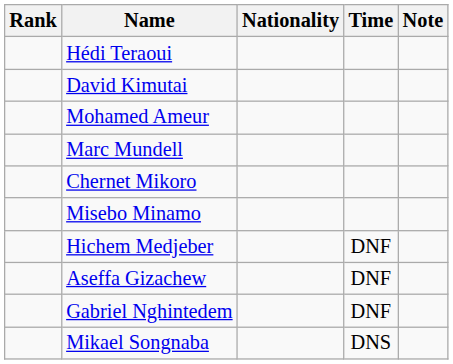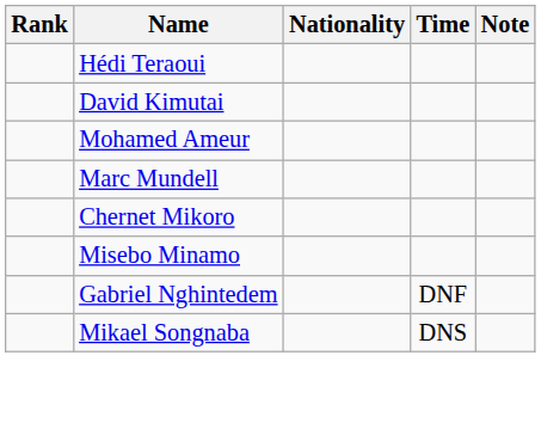 <table class="wikitable sortable" style="text-align:center">
 <tr>
 <th>Rank</th>
 <th>Name</th>
 <th>Nationality</th>
 <th>Time</th>
 <th>Note</th>
 </tr>
 <tr>
 <td></td>
 <td align="left"><a href='#'>Hédi Teraoui</a></td>
 <td align=left></td>
 <td></td>
 <td></td>
 </tr>
 <tr>
 <td></td>
 <td align="left"><a href='#'>David Kimutai</a></td>
 <td align=left></td>
 <td></td>
 <td></td>
 </tr>
 <tr>
 <td></td>
 <td align="left"><a href='#'>Mohamed Ameur</a></td>
 <td align=left></td>
 <td></td>
 <td></td>
 </tr>
 <tr>
 <td></td>
 <td align="left"><a href='#'>Marc Mundell</a></td>
 <td align=left></td>
 <td></td>
 <td></td>
 </tr>
 <tr>
 <td></td>
 <td align="left"><a href='#'>Chernet Mikoro</a></td>
 <td align=left></td>
 <td></td>
 <td></td>
 </tr>
 <tr>
 <td></td>
 <td align="left"><a href='#'>Misebo Minamo</a></td>
 <td align=left></td>
 <td></td>
 <td></td>
 </tr>
 <tr>
 <td></td>
-<td align="left"><a href='#'>Hichem Medjeber</a></td>
-<td align=left></td>
-<td>DNF</td>
-<td></td>
-</tr>
-<tr>
-<td></td>
-<td align="left"><a href='#'>Aseffa Gizachew</a></td>
-<td align=left></td>
-<td>DNF</td>
-<td></td>
-</tr>
-<tr>
-<td></td>
 <td align="left"><a href='#'>Gabriel Nghintedem</a></td>
 <td align=left></td>
 <td>DNF</td>
 <td></td>
 </tr>
 <tr>
 <td></td>
 <td align="left"><a href='#'>Mikael Songnaba</a></td>
 <td align=left></td>
 <td>DNS</td>
 <td></td>
 </tr>
 </table>
